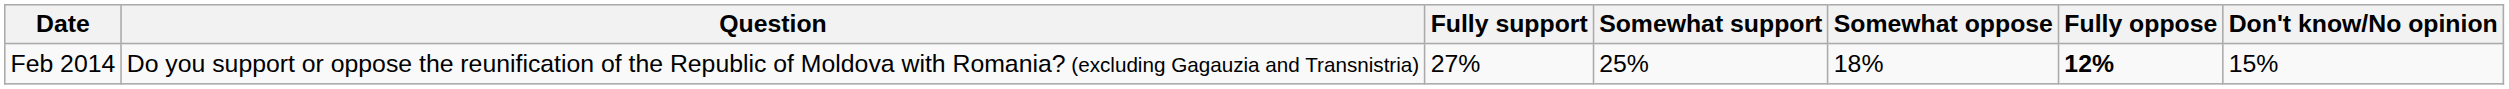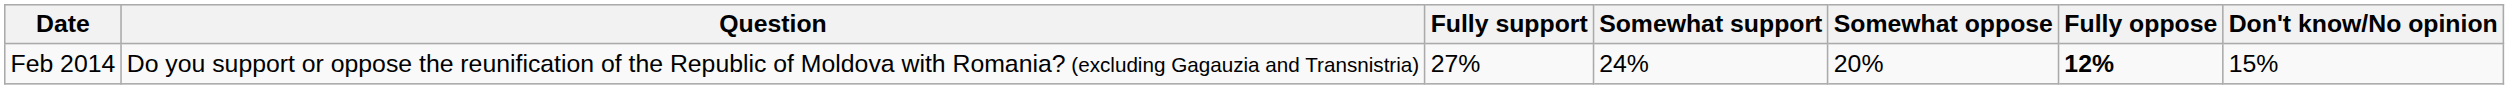 <table class="wikitable">
 <tr>
 <th>Date</th>
 <th>Question</th>
 <th>Fully support</th>
 <th>Somewhat support</th>
 <th>Somewhat oppose</th>
 <th>Fully oppose</th>
 <th>Don't know/No opinion</th>
 </tr>
 <tr>
 <td>Feb 2014</td>
 <td>Do you support or oppose the reunification of the Republic of Moldova with Romania?<small> (excluding Gagauzia and Transnistria)</small></td>
 <td>27%</td>
-<td>25%</td>
-<td>18%</td>
+<td>24%</td>
+<td>20%</td>
 <td><strong>12%</strong></td>
 <td>15%</td>
 </tr>
 </table>
